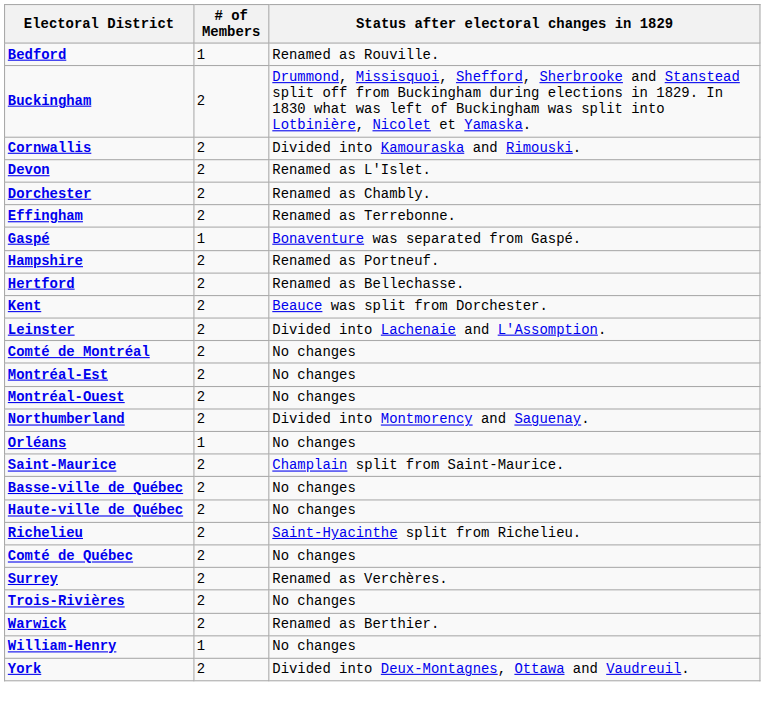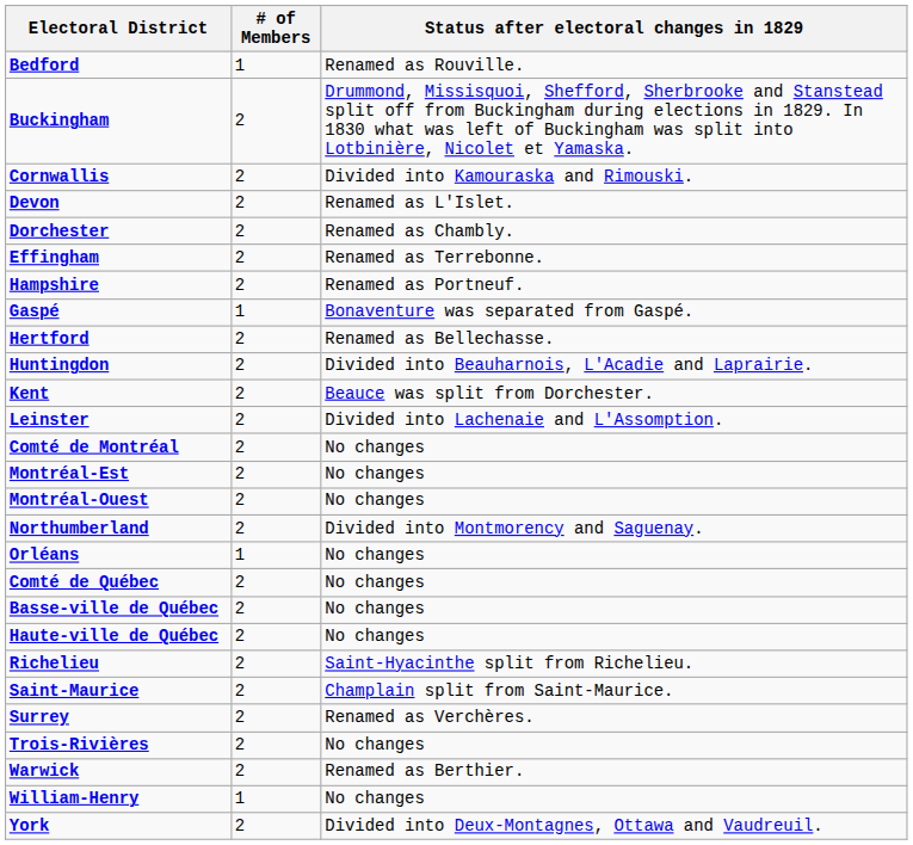 <table class="wikitable centre" style="text-align: left; width:80%; font-size:100%;">
 <tr>
 <th style="width:25%;">Electoral District</th>
 <th style="width:10%;"># of Members</th>
 <th style="width:65%;">Status after electoral changes in 1829</th>
 </tr>
 <tr>
 <td><strong><a href='#'>Bedford</a></strong></td>
 <td>1</td>
 <td>Renamed as Rouville.</td>
 </tr>
 <tr>
 <td><strong><a href='#'>Buckingham</a></strong></td>
 <td>2</td>
 <td><a href='#'>Drummond</a>, <a href='#'>Missisquoi</a>, <a href='#'>Shefford</a>, <a href='#'>Sherbrooke</a> and <a href='#'>Stanstead</a> split off from Buckingham during elections in 1829. In 1830 what was left of Buckingham was split into <a href='#'>Lotbinière</a>, <a href='#'>Nicolet</a> et <a href='#'>Yamaska</a>.</td>
 </tr>
 <tr>
 <td><strong><a href='#'>Cornwallis</a></strong></td>
 <td>2</td>
 <td>Divided into <a href='#'>Kamouraska</a> and <a href='#'>Rimouski</a>.</td>
 </tr>
 <tr>
 <td><strong><a href='#'>Devon</a></strong></td>
 <td>2</td>
 <td>Renamed as L'Islet.</td>
 </tr>
 <tr>
 <td><strong><a href='#'>Dorchester</a></strong></td>
 <td>2</td>
 <td>Renamed as Chambly.</td>
 </tr>
 <tr>
 <td><strong><a href='#'>Effingham</a></strong></td>
 <td>2</td>
 <td>Renamed as Terrebonne.</td>
 </tr>
 <tr>
+<td><strong><a href='#'>Hampshire</a></strong></td>
+<td>2</td>
+<td>Renamed as Portneuf.</td>
+</tr>
+<tr>
 <td><strong><a href='#'>Gaspé</a></strong></td>
 <td>1</td>
 <td><a href='#'>Bonaventure</a> was separated from Gaspé.</td>
 </tr>
 <tr>
-<td><strong><a href='#'>Hampshire</a></strong></td>
-<td>2</td>
-<td>Renamed as Portneuf.</td>
-</tr>
-<tr>
 <td><strong><a href='#'>Hertford</a></strong></td>
 <td>2</td>
 <td>Renamed as Bellechasse.</td>
+</tr>
+<tr>
+<td><strong><a href='#'>Huntingdon</a></strong></td>
+<td>2</td>
+<td>Divided into <a href='#'>Beauharnois</a>, <a href='#'>L'Acadie</a> and <a href='#'>Laprairie</a>.</td>
 </tr>
 <tr>
 <td><strong><a href='#'>Kent</a></strong></td>
 <td>2</td>
 <td><a href='#'>Beauce</a> was split from Dorchester.</td>
 </tr>
 <tr>
 <td><strong><a href='#'>Leinster</a></strong></td>
 <td>2</td>
 <td>Divided into <a href='#'>Lachenaie</a> and <a href='#'>L'Assomption</a>.</td>
 </tr>
 <tr>
 <td><strong><a href='#'>Comté de Montréal</a></strong></td>
 <td>2</td>
 <td>No changes</td>
 </tr>
 <tr>
 <td><strong><a href='#'>Montréal-Est</a></strong></td>
 <td>2</td>
 <td>No changes</td>
 </tr>
 <tr>
 <td><strong><a href='#'>Montréal-Ouest</a></strong></td>
 <td>2</td>
 <td>No changes</td>
 </tr>
 <tr>
 <td><strong><a href='#'>Northumberland</a></strong></td>
 <td>2</td>
 <td>Divided into <a href='#'>Montmorency</a> and <a href='#'>Saguenay</a>.</td>
 </tr>
 <tr>
 <td><strong><a href='#'>Orléans</a></strong></td>
 <td>1</td>
 <td>No changes</td>
 </tr>
 <tr>
-<td><strong><a href='#'>Saint-Maurice</a></strong></td>
+<td><strong><a href='#'>Comté de Québec</a></strong></td>
 <td>2</td>
-<td><a href='#'>Champlain</a> split from Saint-Maurice.</td>
+<td>No changes</td>
 </tr>
 <tr>
 <td><strong><a href='#'>Basse-ville de Québec</a></strong></td>
 <td>2</td>
 <td>No changes</td>
 </tr>
 <tr>
 <td><strong><a href='#'>Haute-ville de Québec</a></strong></td>
 <td>2</td>
 <td>No changes</td>
 </tr>
 <tr>
 <td><strong><a href='#'>Richelieu</a></strong></td>
 <td>2</td>
 <td><a href='#'>Saint-Hyacinthe</a> split from Richelieu.</td>
 </tr>
 <tr>
-<td><strong><a href='#'>Comté de Québec</a></strong></td>
+<td><strong><a href='#'>Saint-Maurice</a></strong></td>
 <td>2</td>
-<td>No changes</td>
+<td><a href='#'>Champlain</a> split from Saint-Maurice.</td>
 </tr>
 <tr>
 <td><strong><a href='#'>Surrey</a></strong></td>
 <td>2</td>
 <td>Renamed as Verchères.</td>
 </tr>
 <tr>
 <td><strong><a href='#'>Trois-Rivières</a></strong></td>
 <td>2</td>
 <td>No changes</td>
 </tr>
 <tr>
 <td><strong><a href='#'>Warwick</a></strong></td>
 <td>2</td>
 <td>Renamed as Berthier.</td>
 </tr>
 <tr>
 <td><strong><a href='#'>William-Henry</a></strong></td>
 <td>1</td>
 <td>No changes</td>
 </tr>
 <tr>
 <td><strong><a href='#'>York</a></strong></td>
 <td>2</td>
 <td>Divided into <a href='#'>Deux-Montagnes</a>, <a href='#'>Ottawa</a> and <a href='#'>Vaudreuil</a>.</td>
 </tr>
 </table>
